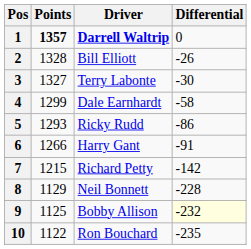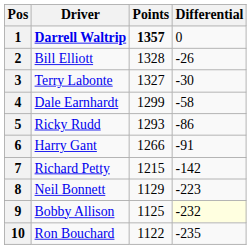 <table class="wikitable">
 <tr>
 <th>Pos</th>
+<th>Driver</th>
 <th>Points</th>
-<th>Driver</th>
 <th>Differential</th>
 </tr>
 <tr>
 <th>1 </th>
+<td><strong><a href='#'>Darrell Waltrip</a></strong></td>
 <td style="text-align:center;"><strong>1357</strong></td>
-<td><strong><a href='#'>Darrell Waltrip</a></strong></td>
 <td>0</td>
 </tr>
 <tr>
 <th>2 </th>
+<td><a href='#'>Bill Elliott</a></td>
 <td style="text-align:center;">1328</td>
-<td><a href='#'>Bill Elliott</a></td>
 <td>-26</td>
 </tr>
 <tr>
 <th>3 </th>
+<td><a href='#'>Terry Labonte</a></td>
 <td style="text-align:center;">1327</td>
-<td><a href='#'>Terry Labonte</a></td>
 <td>-30</td>
 </tr>
 <tr>
 <th>4 </th>
+<td><a href='#'>Dale Earnhardt</a></td>
 <td style="text-align:center;">1299</td>
-<td><a href='#'>Dale Earnhardt</a></td>
 <td>-58</td>
 </tr>
 <tr>
 <th>5 </th>
+<td><a href='#'>Ricky Rudd</a></td>
 <td style="text-align:center;">1293</td>
-<td><a href='#'>Ricky Rudd</a></td>
 <td>-86</td>
 </tr>
 <tr>
 <th>6 </th>
+<td><a href='#'>Harry Gant</a></td>
 <td style="text-align:center;">1266</td>
-<td><a href='#'>Harry Gant</a></td>
 <td>-91</td>
 </tr>
 <tr>
 <th>7 </th>
+<td><a href='#'>Richard Petty</a></td>
 <td style="text-align:center;">1215</td>
-<td><a href='#'>Richard Petty</a></td>
 <td>-142</td>
 </tr>
 <tr>
 <th>8 </th>
+<td><a href='#'>Neil Bonnett</a></td>
 <td style="text-align:center;">1129</td>
-<td><a href='#'>Neil Bonnett</a></td>
-<td>-228</td>
+<td>-223</td>
 </tr>
 <tr>
 <th>9 </th>
+<td><a href='#'>Bobby Allison</a></td>
 <td style="text-align:center;">1125</td>
-<td><a href='#'>Bobby Allison</a></td>
 <td style="background: lightyellow;">-232</td>
 </tr>
 <tr>
 <th>10 </th>
+<td><a href='#'>Ron Bouchard</a></td>
 <td style="text-align:center;">1122</td>
-<td><a href='#'>Ron Bouchard</a></td>
 <td>-235</td>
 </tr>
 </table>
